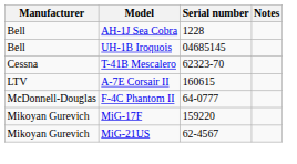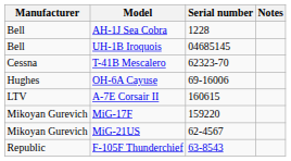 <table class="wikitable sortable">
 <tr>
 <th>Manufacturer</th>
 <th>Model</th>
 <th>Serial number</th>
 <th>Notes</th>
 </tr>
 <tr>
 <td>Bell</td>
 <td><a href='#'>AH-1J Sea Cobra</a></td>
 <td>1228</td>
 <td></td>
 </tr>
 <tr>
 <td>Bell</td>
 <td><a href='#'>UH-1B Iroquois</a></td>
 <td>04685145</td>
 <td></td>
 </tr>
 <tr>
 <td>Cessna</td>
 <td><a href='#'>T-41B Mescalero</a></td>
 <td>62323-70</td>
 <td></td>
 </tr>
 <tr>
+<td>Hughes</td>
+<td><a href='#'>OH-6A Cayuse</a></td>
+<td>69-16006</td>
+<td></td>
+</tr>
+<tr>
 <td>LTV</td>
 <td><a href='#'>A-7E Corsair II</a></td>
 <td>160615</td>
-<td></td>
-</tr>
-<tr>
-<td>McDonnell-Douglas</td>
-<td><a href='#'>F-4C Phantom II</a></td>
-<td>64-0777</td>
 <td></td>
 </tr>
 <tr>
 <td>Mikoyan Gurevich</td>
 <td><a href='#'>MiG-17F</a></td>
 <td>159220</td>
 <td></td>
 </tr>
 <tr>
 <td>Mikoyan Gurevich</td>
 <td><a href='#'>MiG-21US</a></td>
 <td>62-4567</td>
 <td></td>
 </tr>
+<tr>
+<td>Republic</td>
+<td><a href='#'>F-105F Thunderchief</a></td>
+<td><a href='#'>63-8543</a></td>
+<td></td>
+</tr>
 </table>
